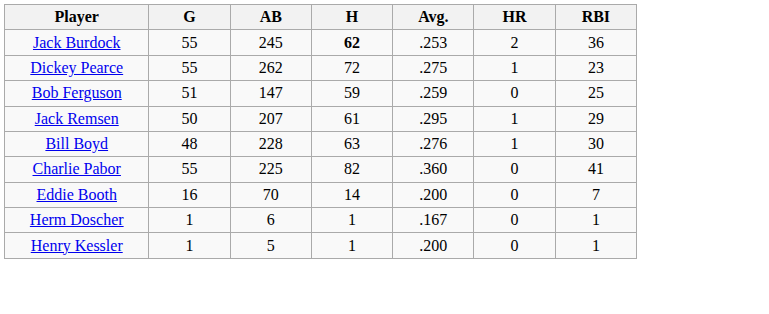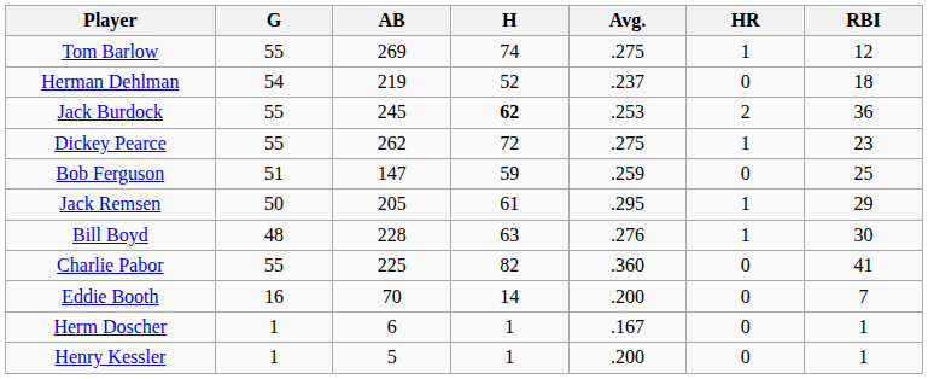 <table class="wikitable sortable">
 <tr>
 <th bgcolor="#DDDDFF" width="16%">Player</th>
 <th bgcolor="#DDDDFF" width="9%">G</th>
 <th bgcolor="#DDDDFF" width="9%">AB</th>
 <th bgcolor="#DDDDFF" width="9%">H</th>
 <th bgcolor="#DDDDFF" width="9%">Avg.</th>
 <th bgcolor="#DDDDFF" width="9%">HR</th>
 <th bgcolor="#DDDDFF" width="9%">RBI</th>
+</tr>
+<tr align=center>
+<td><a href='#'>Tom Barlow</a></td>
+<td>55</td>
+<td>269</td>
+<td>74</td>
+<td>.275</td>
+<td>1</td>
+<td>12</td>
+</tr>
+<tr align=center>
+<td><a href='#'>Herman Dehlman</a></td>
+<td>54</td>
+<td>219</td>
+<td>52</td>
+<td>.237</td>
+<td>0</td>
+<td>18</td>
 </tr>
 <tr align=center>
 <td><a href='#'>Jack Burdock</a></td>
 <td>55</td>
 <td>245</td>
 <td><strong>62</strong></td>
 <td>.253</td>
 <td>2</td>
 <td>36</td>
 </tr>
 <tr align=center>
 <td><a href='#'>Dickey Pearce</a></td>
 <td>55</td>
 <td>262</td>
 <td>72</td>
 <td>.275</td>
 <td>1</td>
 <td>23</td>
 </tr>
 <tr align=center>
 <td><a href='#'>Bob Ferguson</a></td>
 <td>51</td>
 <td>147</td>
 <td>59</td>
 <td>.259</td>
 <td>0</td>
 <td>25</td>
 </tr>
 <tr align=center>
 <td><a href='#'>Jack Remsen</a></td>
 <td>50</td>
-<td>207</td>
+<td>205</td>
 <td>61</td>
 <td>.295</td>
 <td>1</td>
 <td>29</td>
 </tr>
 <tr align=center>
 <td><a href='#'>Bill Boyd</a></td>
 <td>48</td>
 <td>228</td>
 <td>63</td>
 <td>.276</td>
 <td>1</td>
 <td>30</td>
 </tr>
 <tr align=center>
 <td><a href='#'>Charlie Pabor</a></td>
 <td>55</td>
 <td>225</td>
 <td>82</td>
 <td>.360</td>
 <td>0</td>
 <td>41</td>
 </tr>
 <tr align=center>
 <td><a href='#'>Eddie Booth</a></td>
 <td>16</td>
 <td>70</td>
 <td>14</td>
 <td>.200</td>
 <td>0</td>
 <td>7</td>
 </tr>
 <tr align=center>
 <td><a href='#'>Herm Doscher</a></td>
 <td>1</td>
 <td>6</td>
 <td>1</td>
 <td>.167</td>
 <td>0</td>
 <td>1</td>
 </tr>
 <tr align=center>
 <td><a href='#'>Henry Kessler</a></td>
 <td>1</td>
 <td>5</td>
 <td>1</td>
 <td>.200</td>
 <td>0</td>
 <td>1</td>
 </tr>
 </table>
